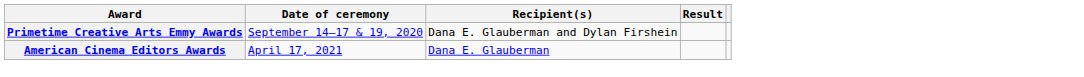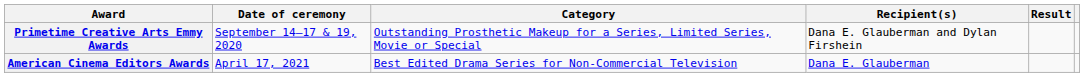 <table class="wikitable plainrowheaders sortable">
 <tr>
 <th scope="col">Award</th>
 <th scope="col">Date of ceremony</th>
+<th scope="col">Category</th>
 <th scope="col">Recipient(s)</th>
 <th scope="col">Result</th>
 <th scope="col" class="unsortable"></th>
 </tr>
 <tr>
 <th scope="row" style="text-align:center;"><a href='#'>Primetime Creative Arts Emmy Awards</a></th>
 <td><a href='#'>September 14–17 & 19, 2020</a></td>
+<td><a href='#'>Outstanding Prosthetic Makeup for a Series, Limited Series, Movie or Special</a></td>
 <td data-sort-value="Glauberman, Dana E.">Dana E. Glauberman and Dylan Firshein</td>
 <td></td>
 <td scope="row" style="text-align:center;"></td>
 </tr>
 <tr>
 <th scope="row" style="text-align:center;"><a href='#'>American Cinema Editors Awards</a></th>
 <td><a href='#'>April 17, 2021</a></td>
+<td><a href='#'>Best Edited Drama Series for Non-Commercial Television</a></td>
 <td data-sort-value="Glauberman, Dana E."><a href='#'>Dana E. Glauberman</a></td>
 <td></td>
 <td scope="row" style="text-align:center;"></td>
 </tr>
 </table>
